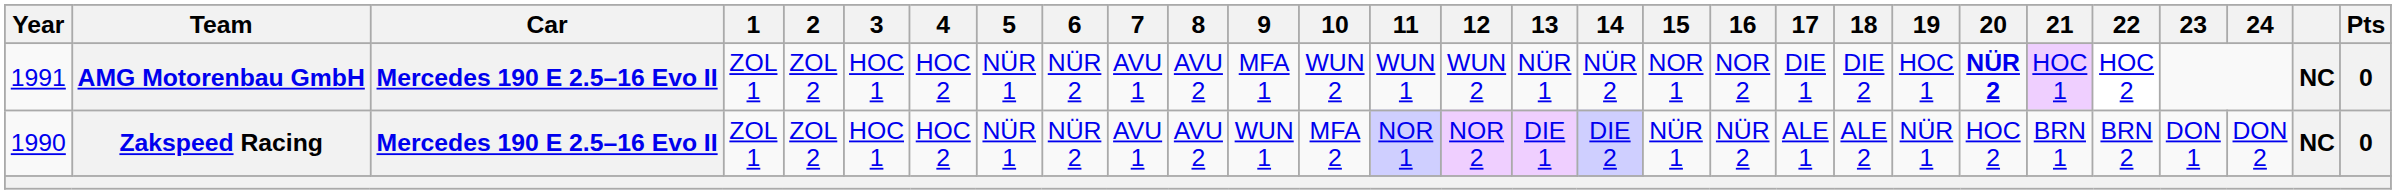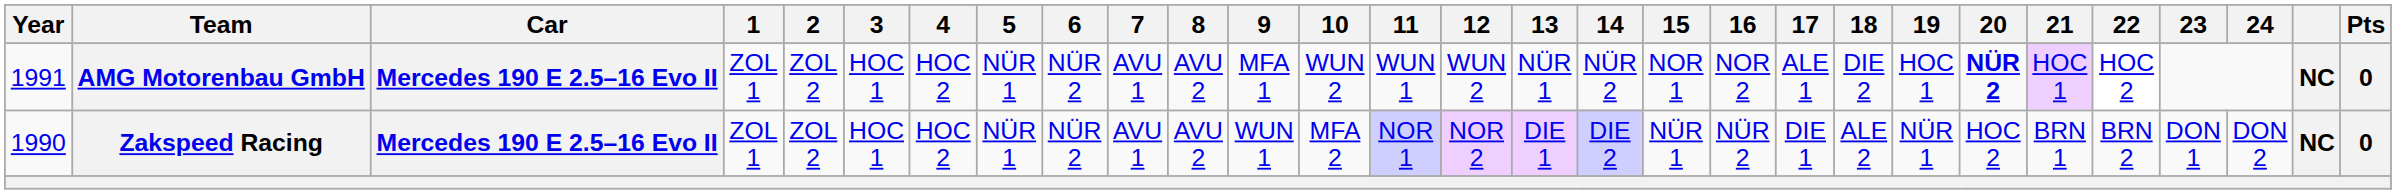 <table class="wikitable" style="text-align:center; font-size:85%; margin:0">
 <tr>
 <th>Year</th>
 <th>Team</th>
 <th>Car</th>
 <th>1</th>
 <th>2</th>
 <th>3</th>
 <th>4</th>
 <th>5</th>
 <th>6</th>
 <th>7</th>
 <th>8</th>
 <th>9</th>
 <th>10</th>
 <th>11</th>
 <th>12</th>
 <th>13</th>
 <th>14</th>
 <th>15</th>
 <th>16</th>
 <th>17</th>
 <th>18</th>
 <th>19</th>
 <th>20</th>
 <th>21</th>
 <th>22</th>
 <th>23</th>
 <th>24</th>
 <th></th>
 <th>Pts</th>
 </tr>
 <tr>
 <td><a href='#'>1991</a></td>
 <th nowrap><a href='#'>AMG Motorenbau GmbH</a></th>
 <th nowrap><a href='#'>Mercedes 190 E 2.5–16 Evo II</a></th>
 <td><a href='#'>ZOL<br>1</a></td>
 <td><a href='#'>ZOL<br>2</a></td>
 <td><a href='#'>HOC<br>1</a></td>
 <td><a href='#'>HOC<br>2</a></td>
 <td><a href='#'>NÜR<br>1</a></td>
 <td><a href='#'>NÜR<br>2</a></td>
 <td><a href='#'>AVU<br>1</a></td>
 <td><a href='#'>AVU<br>2</a></td>
 <td><a href='#'>MFA<br>1</a></td>
 <td><a href='#'>WUN<br>2</a></td>
 <td><a href='#'>WUN<br>1</a></td>
 <td><a href='#'>WUN<br>2</a></td>
 <td><a href='#'>NÜR<br>1</a></td>
 <td><a href='#'>NÜR<br>2</a></td>
 <td><a href='#'>NOR<br>1</a></td>
 <td><a href='#'>NOR<br>2</a></td>
-<td><a href='#'>DIE<br>1</a></td>
+<td><a href='#'>ALE<br>1</a></td>
 <td><a href='#'>DIE<br>2</a></td>
 <td><a href='#'>HOC<br>1</a></td>
 <td><strong><a href='#'>NÜR<br>2</a></strong></td>
 <td style="background:#EFCFFF"><a href='#'>HOC<br>1</a><br></td>
 <td style="background:#FFFFFF"><a href='#'>HOC<br>2</a><br></td>
 <td colspan=2></td>
 <th>NC</th>
 <th>0</th>
 </tr>
 <tr>
 <td><a href='#'>1990</a></td>
 <th nowrap><a href='#'>Zakspeed</a> Racing</th>
 <th nowrap><a href='#'>Mercedes 190 E 2.5–16 Evo II</a></th>
 <td><a href='#'>ZOL<br>1</a></td>
 <td><a href='#'>ZOL<br>2</a></td>
 <td><a href='#'>HOC<br>1</a></td>
 <td><a href='#'>HOC<br>2</a></td>
 <td><a href='#'>NÜR<br>1</a></td>
 <td><a href='#'>NÜR<br>2</a></td>
 <td><a href='#'>AVU<br>1</a></td>
 <td><a href='#'>AVU<br>2</a></td>
 <td><a href='#'>WUN<br>1</a></td>
 <td><a href='#'>MFA<br>2</a></td>
 <td style="background:#CFCFFF"><a href='#'>NOR<br>1</a><br></td>
 <td style="background:#EFCFFF"><a href='#'>NOR<br>2</a><br></td>
 <td style="background:#EFCFFF"><a href='#'>DIE<br>1</a><br></td>
 <td style="background:#CFCFFF"><a href='#'>DIE<br>2</a><br></td>
 <td><a href='#'>NÜR<br>1</a></td>
 <td><a href='#'>NÜR<br>2</a></td>
-<td><a href='#'>ALE<br>1</a></td>
+<td><a href='#'>DIE<br>1</a></td>
 <td><a href='#'>ALE<br>2</a></td>
 <td><a href='#'>NÜR<br>1</a></td>
 <td><a href='#'>HOC<br>2</a></td>
 <td><a href='#'>BRN<br>1</a></td>
 <td><a href='#'>BRN<br>2</a></td>
 <td><a href='#'>DON<br>1</a></td>
 <td><a href='#'>DON<br>2</a></td>
 <th>NC</th>
 <th>0</th>
 </tr>
 <tr>
 <th colspan="29"></th>
 </tr>
 </table>
